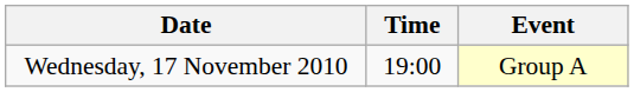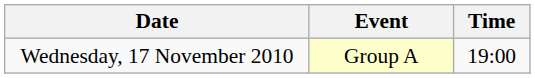 <table class = "wikitable" style="text-align:center;">
 <tr>
 <th width=220>Date</th>
+<th width=100>Event</th>
 <th width=50>Time</th>
-<th width=100>Event</th>
 </tr>
 <tr>
 <td>Wednesday, 17 November 2010</td>
+<td bgcolor=ffffcc>Group A</td>
 <td>19:00</td>
-<td bgcolor=ffffcc>Group A</td>
 </tr>
 </table>
